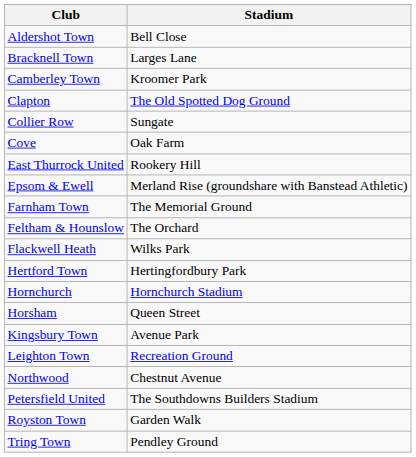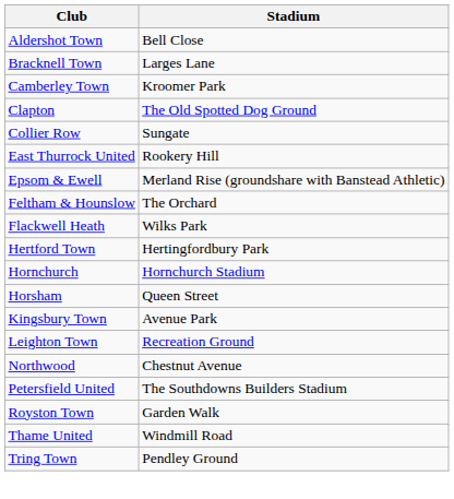 <table class="wikitable sortable">
 <tr>
 <th>Club</th>
 <th>Stadium</th>
 </tr>
 <tr>
 <td><a href='#'>Aldershot Town</a></td>
 <td>Bell Close</td>
 </tr>
 <tr>
 <td><a href='#'>Bracknell Town</a></td>
 <td>Larges Lane</td>
 </tr>
 <tr>
 <td><a href='#'>Camberley Town</a></td>
 <td>Kroomer Park</td>
 </tr>
 <tr>
 <td><a href='#'>Clapton</a></td>
 <td><a href='#'>The Old Spotted Dog Ground</a></td>
 </tr>
 <tr>
 <td><a href='#'>Collier Row</a></td>
 <td>Sungate</td>
 </tr>
 <tr>
-<td><a href='#'>Cove</a></td>
-<td>Oak Farm</td>
-</tr>
-<tr>
 <td><a href='#'>East Thurrock United</a></td>
 <td>Rookery Hill</td>
 </tr>
 <tr>
 <td><a href='#'>Epsom & Ewell</a></td>
 <td>Merland Rise (groundshare with Banstead Athletic)</td>
-</tr>
-<tr>
-<td><a href='#'>Farnham Town</a></td>
-<td>The Memorial Ground</td>
 </tr>
 <tr>
 <td><a href='#'>Feltham & Hounslow</a></td>
 <td>The Orchard</td>
 </tr>
 <tr>
 <td><a href='#'>Flackwell Heath</a></td>
 <td>Wilks Park</td>
 </tr>
 <tr>
 <td><a href='#'>Hertford Town</a></td>
 <td>Hertingfordbury Park</td>
 </tr>
 <tr>
 <td><a href='#'>Hornchurch</a></td>
 <td><a href='#'>Hornchurch Stadium</a></td>
 </tr>
 <tr>
 <td><a href='#'>Horsham</a></td>
 <td>Queen Street</td>
 </tr>
 <tr>
 <td><a href='#'>Kingsbury Town</a></td>
 <td>Avenue Park</td>
 </tr>
 <tr>
 <td><a href='#'>Leighton Town</a></td>
 <td><a href='#'>Recreation Ground</a></td>
 </tr>
 <tr>
 <td><a href='#'>Northwood</a></td>
 <td>Chestnut Avenue</td>
 </tr>
 <tr>
 <td><a href='#'>Petersfield United</a></td>
 <td>The Southdowns Builders Stadium</td>
 </tr>
 <tr>
 <td><a href='#'>Royston Town</a></td>
 <td>Garden Walk</td>
 </tr>
 <tr>
+<td><a href='#'>Thame United</a></td>
+<td>Windmill Road</td>
+</tr>
+<tr>
 <td><a href='#'>Tring Town</a></td>
 <td>Pendley Ground</td>
 </tr>
 </table>
